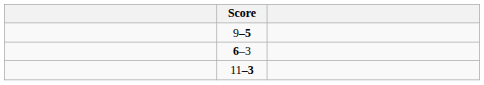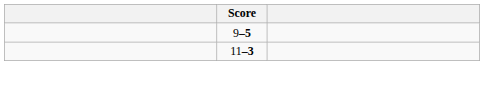 <table class="wikitable" style="text-align: center;">
 <tr>
 <th width=280></th>
 <th width=60>Score</th>
 <th width=280></th>
 </tr>
 <tr>
 <td align=left><strong></td>
 <td></strong>9<strong>–5</td>
 <td align=left></td>
 </tr>
 <tr>
-<td align=left></strong></td>
-<td><strong>6</strong>–3</td>
-<td align=left></td>
-</tr>
-<tr>
 <td align=left><strong></td>
 <td></strong>11<strong>–3</td>
 <td align=left></td>
 </tr>
 </table>
